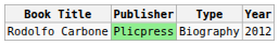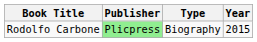 <table class="wikitable">
 <tr>
 <th>Book Title</th>
 <th>Publisher</th>
 <th>Type</th>
 <th>Year</th>
 </tr>
 <tr>
 <td>Rodolfo Carbone</td>
 <td style="background: lightgreen;">Plicpress</td>
 <td>Biography</td>
-<td>2012</td>
+<td>2015</td>
 </tr>
 </table>
